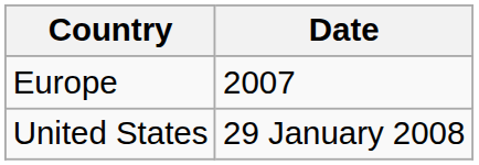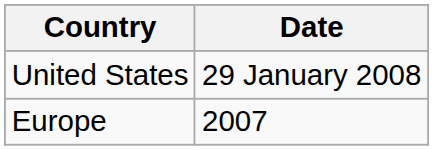 <table class="wikitable">
 <tr>
 <th>Country</th>
 <th>Date</th>
 </tr>
 <tr>
+<td>United States</td>
+<td>29 January 2008</td>
+</tr>
+<tr>
 <td>Europe</td>
 <td>2007</td>
 </tr>
-<tr>
-<td>United States</td>
-<td>29 January 2008</td>
-</tr>
 </table>
